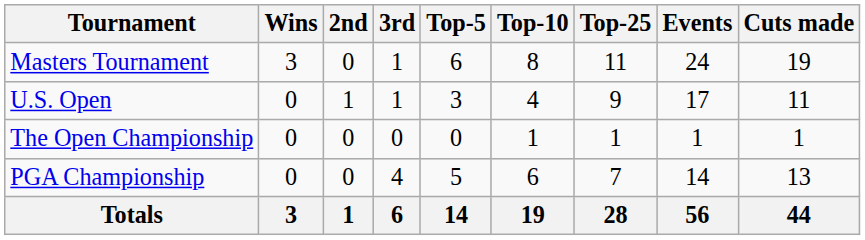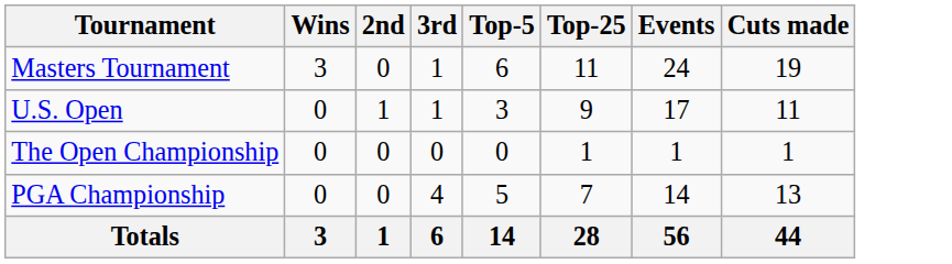 <table class=wikitable style=text-align:center>
 <tr>
 <th>Tournament</th>
 <th>Wins</th>
 <th>2nd</th>
 <th>3rd</th>
 <th>Top-5</th>
-<th>Top-10</th>
 <th>Top-25</th>
 <th>Events</th>
 <th>Cuts made</th>
 </tr>
 <tr>
 <td align=left><a href='#'>Masters Tournament</a></td>
 <td>3</td>
 <td>0</td>
 <td>1</td>
 <td>6</td>
-<td>8</td>
 <td>11</td>
 <td>24</td>
 <td>19</td>
 </tr>
 <tr>
 <td align=left><a href='#'>U.S. Open</a></td>
 <td>0</td>
 <td>1</td>
 <td>1</td>
 <td>3</td>
-<td>4</td>
 <td>9</td>
 <td>17</td>
 <td>11</td>
 </tr>
 <tr>
 <td align=left><a href='#'>The Open Championship</a></td>
 <td>0</td>
 <td>0</td>
 <td>0</td>
 <td>0</td>
 <td>1</td>
 <td>1</td>
 <td>1</td>
-<td>1</td>
 </tr>
 <tr>
 <td align=left><a href='#'>PGA Championship</a></td>
 <td>0</td>
 <td>0</td>
 <td>4</td>
 <td>5</td>
-<td>6</td>
 <td>7</td>
 <td>14</td>
 <td>13</td>
 </tr>
 <tr>
 <th>Totals</th>
 <th>3</th>
 <th>1</th>
 <th>6</th>
 <th>14</th>
-<th>19</th>
 <th>28</th>
 <th>56</th>
 <th>44</th>
 </tr>
 </table>
